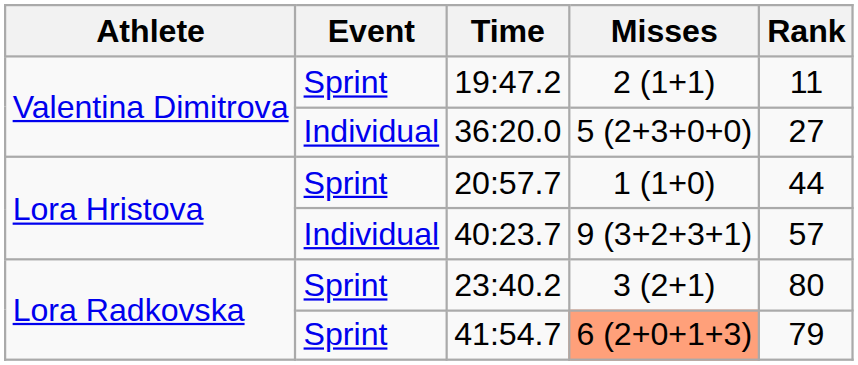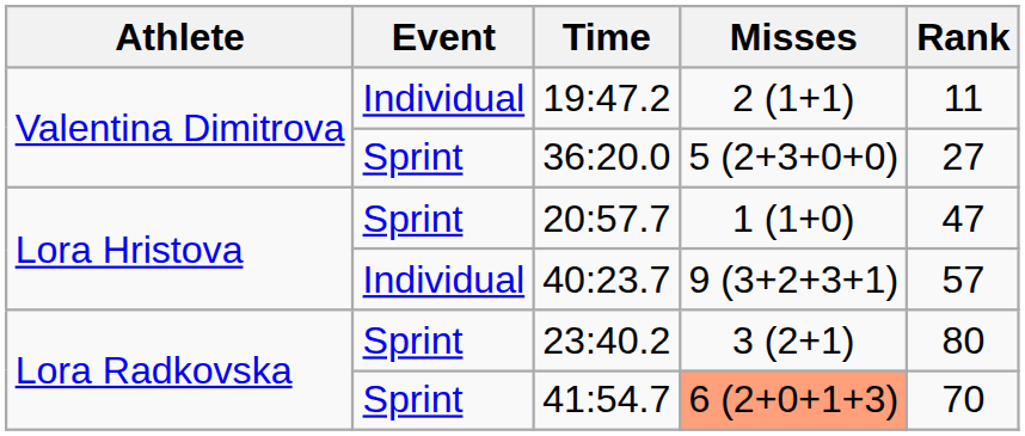 <table class="wikitable" style="font-size:90%">
 <tr>
 <th>Athlete</th>
 <th>Event</th>
 <th>Time</th>
 <th>Misses</th>
 <th>Rank</th>
 </tr>
 <tr align=center>
 <td align=left rowspan=2><a href='#'>Valentina Dimitrova</a></td>
-<td align=left><a href='#'>Sprint</a></td>
+<td align=left><a href='#'>Individual</a></td>
 <td>19:47.2</td>
 <td>2 (1+1)</td>
 <td>11</td>
 </tr>
 <tr align=center>
-<td align=left><a href='#'>Individual</a></td>
+<td align=left><a href='#'>Sprint</a></td>
 <td>36:20.0</td>
 <td>5 (2+3+0+0)</td>
 <td>27</td>
 </tr>
 <tr align=center>
 <td align=left rowspan=2><a href='#'>Lora Hristova</a></td>
 <td align=left><a href='#'>Sprint</a></td>
 <td>20:57.7</td>
 <td>1 (1+0)</td>
-<td>44</td>
+<td>47</td>
 </tr>
 <tr align=center>
 <td align=left><a href='#'>Individual</a></td>
 <td>40:23.7</td>
 <td>9 (3+2+3+1)</td>
 <td>57</td>
 </tr>
 <tr align=center>
 <td align=left rowspan=2><a href='#'>Lora Radkovska</a></td>
 <td align=left><a href='#'>Sprint</a></td>
 <td>23:40.2</td>
 <td>3 (2+1)</td>
 <td>80</td>
 </tr>
 <tr align=center>
 <td align=left><a href='#'>Sprint</a></td>
 <td>41:54.7</td>
 <td style="background: lightsalmon;">6 (2+0+1+3)</td>
-<td>79</td>
+<td>70</td>
 </tr>
 </table>
